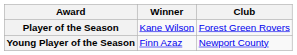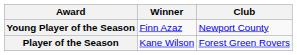 <table class="wikitable">
 <tr>
 <th>Award</th>
 <th>Winner</th>
 <th>Club</th>
 </tr>
 <tr>
+<th>Young Player of the Season</th>
+<td> <a href='#'>Finn Azaz</a></td>
+<td><a href='#'>Newport County</a></td>
+</tr>
+<tr>
 <th>Player of the Season</th>
 <td> <a href='#'>Kane Wilson</a></td>
 <td><a href='#'>Forest Green Rovers</a></td>
 </tr>
-<tr>
-<th>Young Player of the Season</th>
-<td> <a href='#'>Finn Azaz</a></td>
-<td><a href='#'>Newport County</a></td>
-</tr>
 </table>
